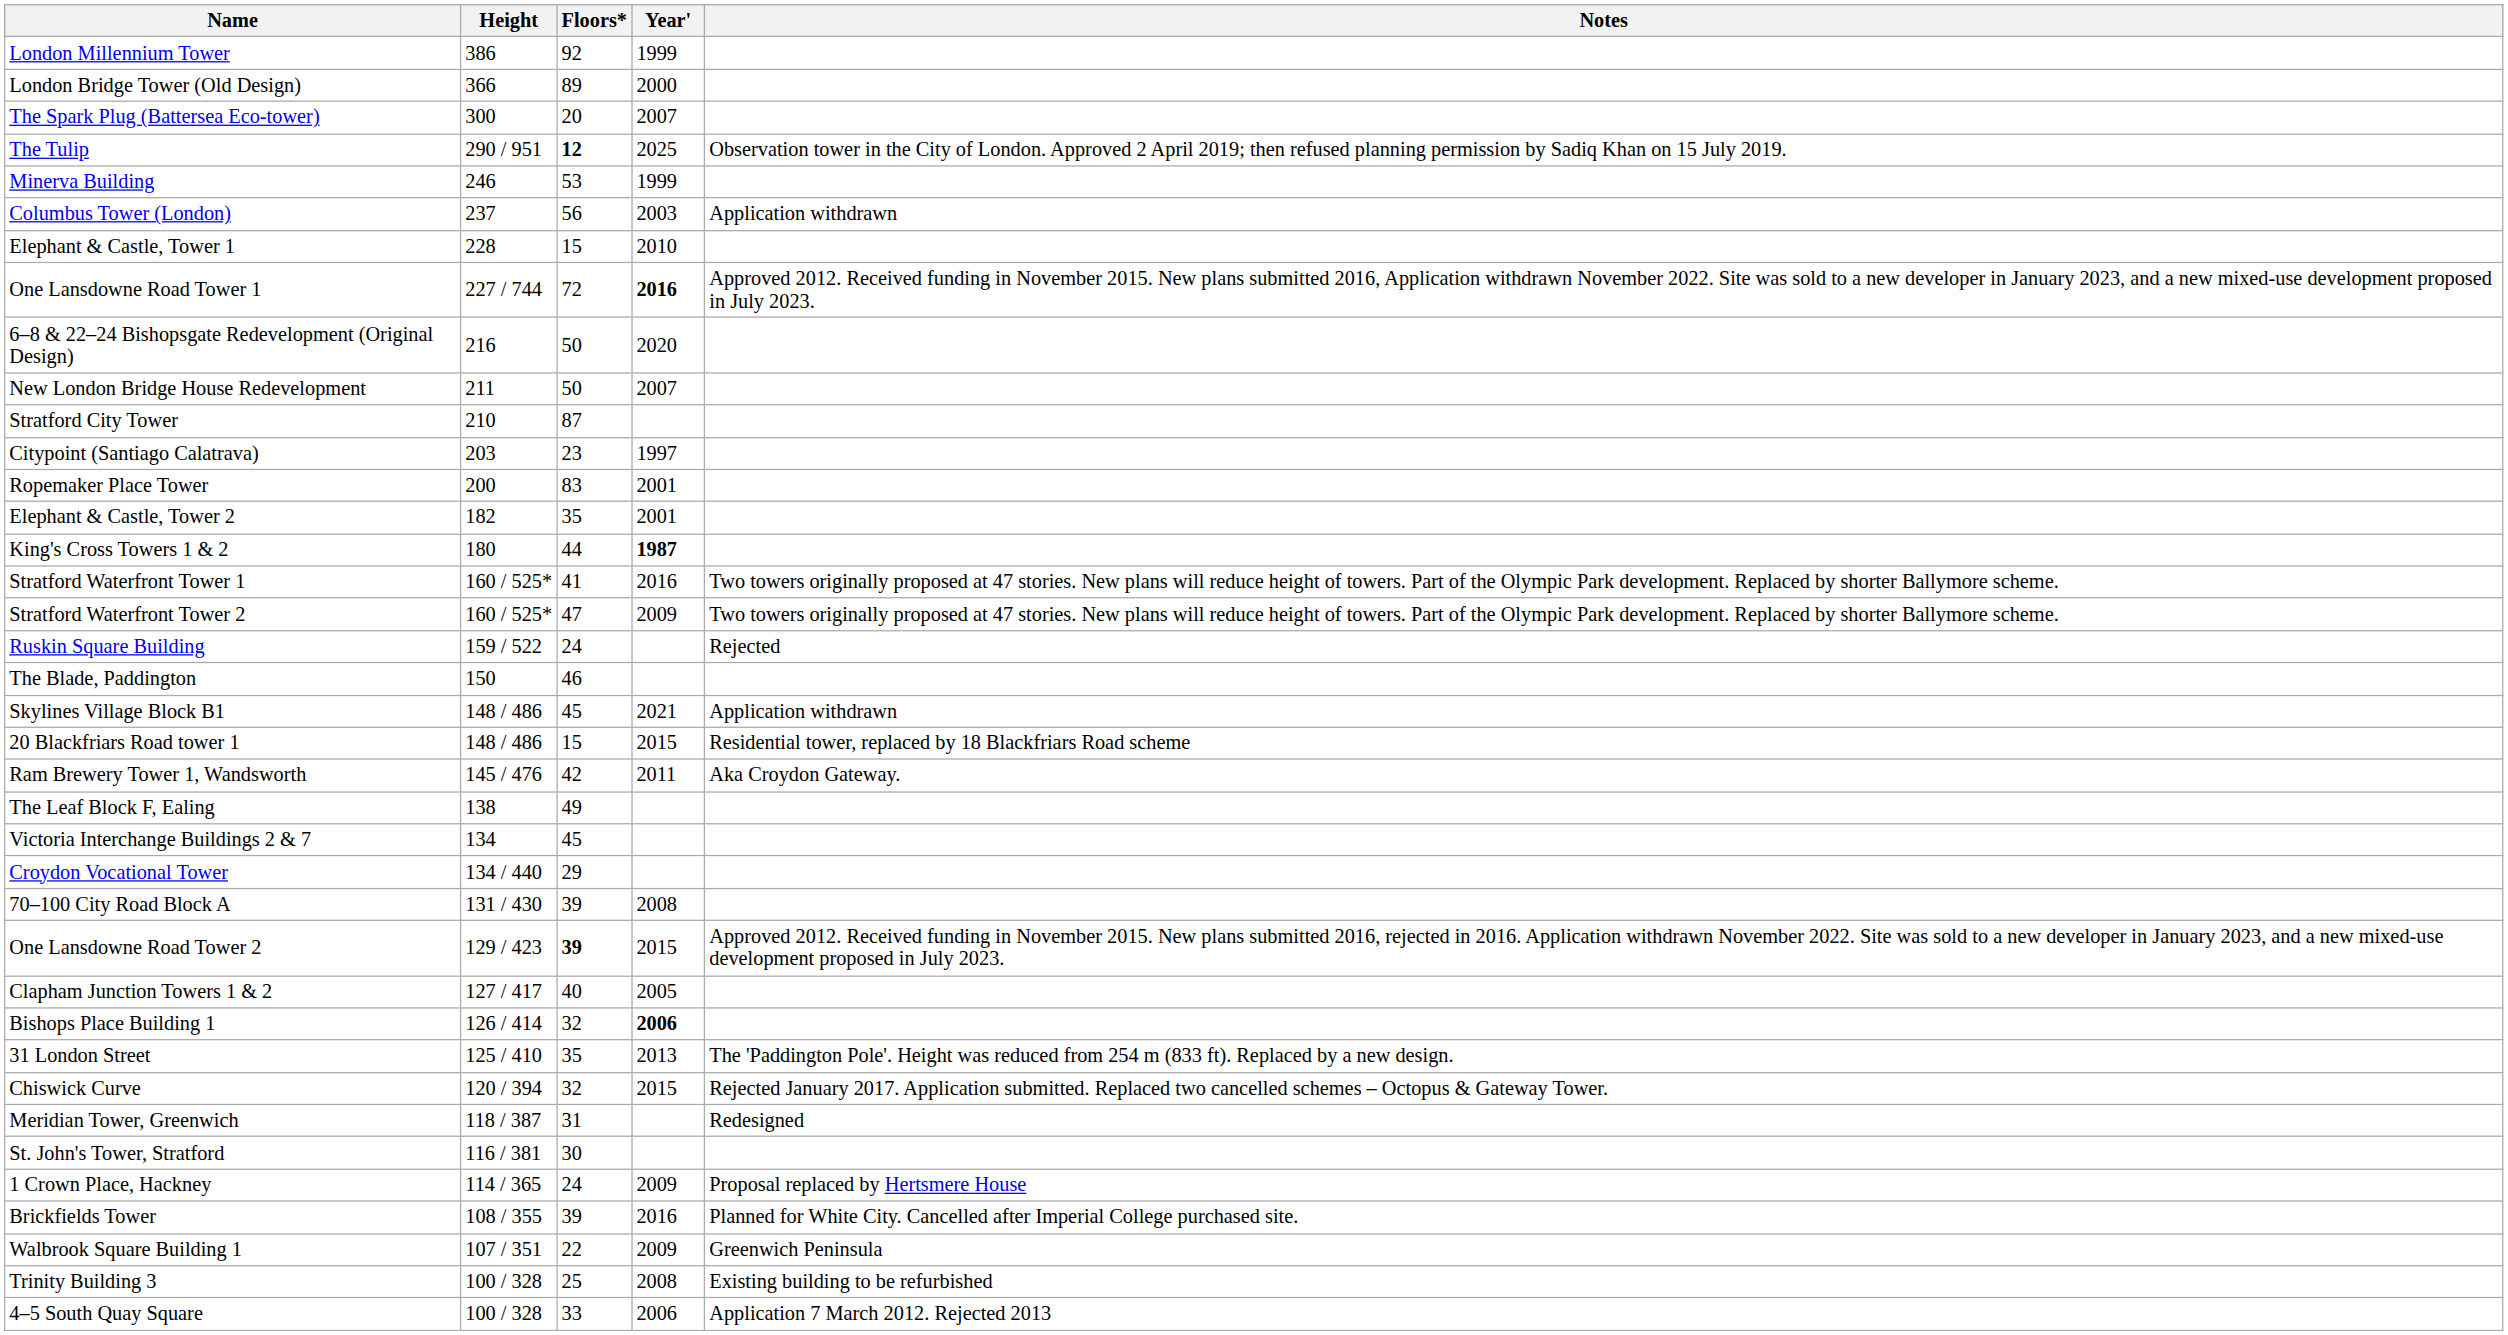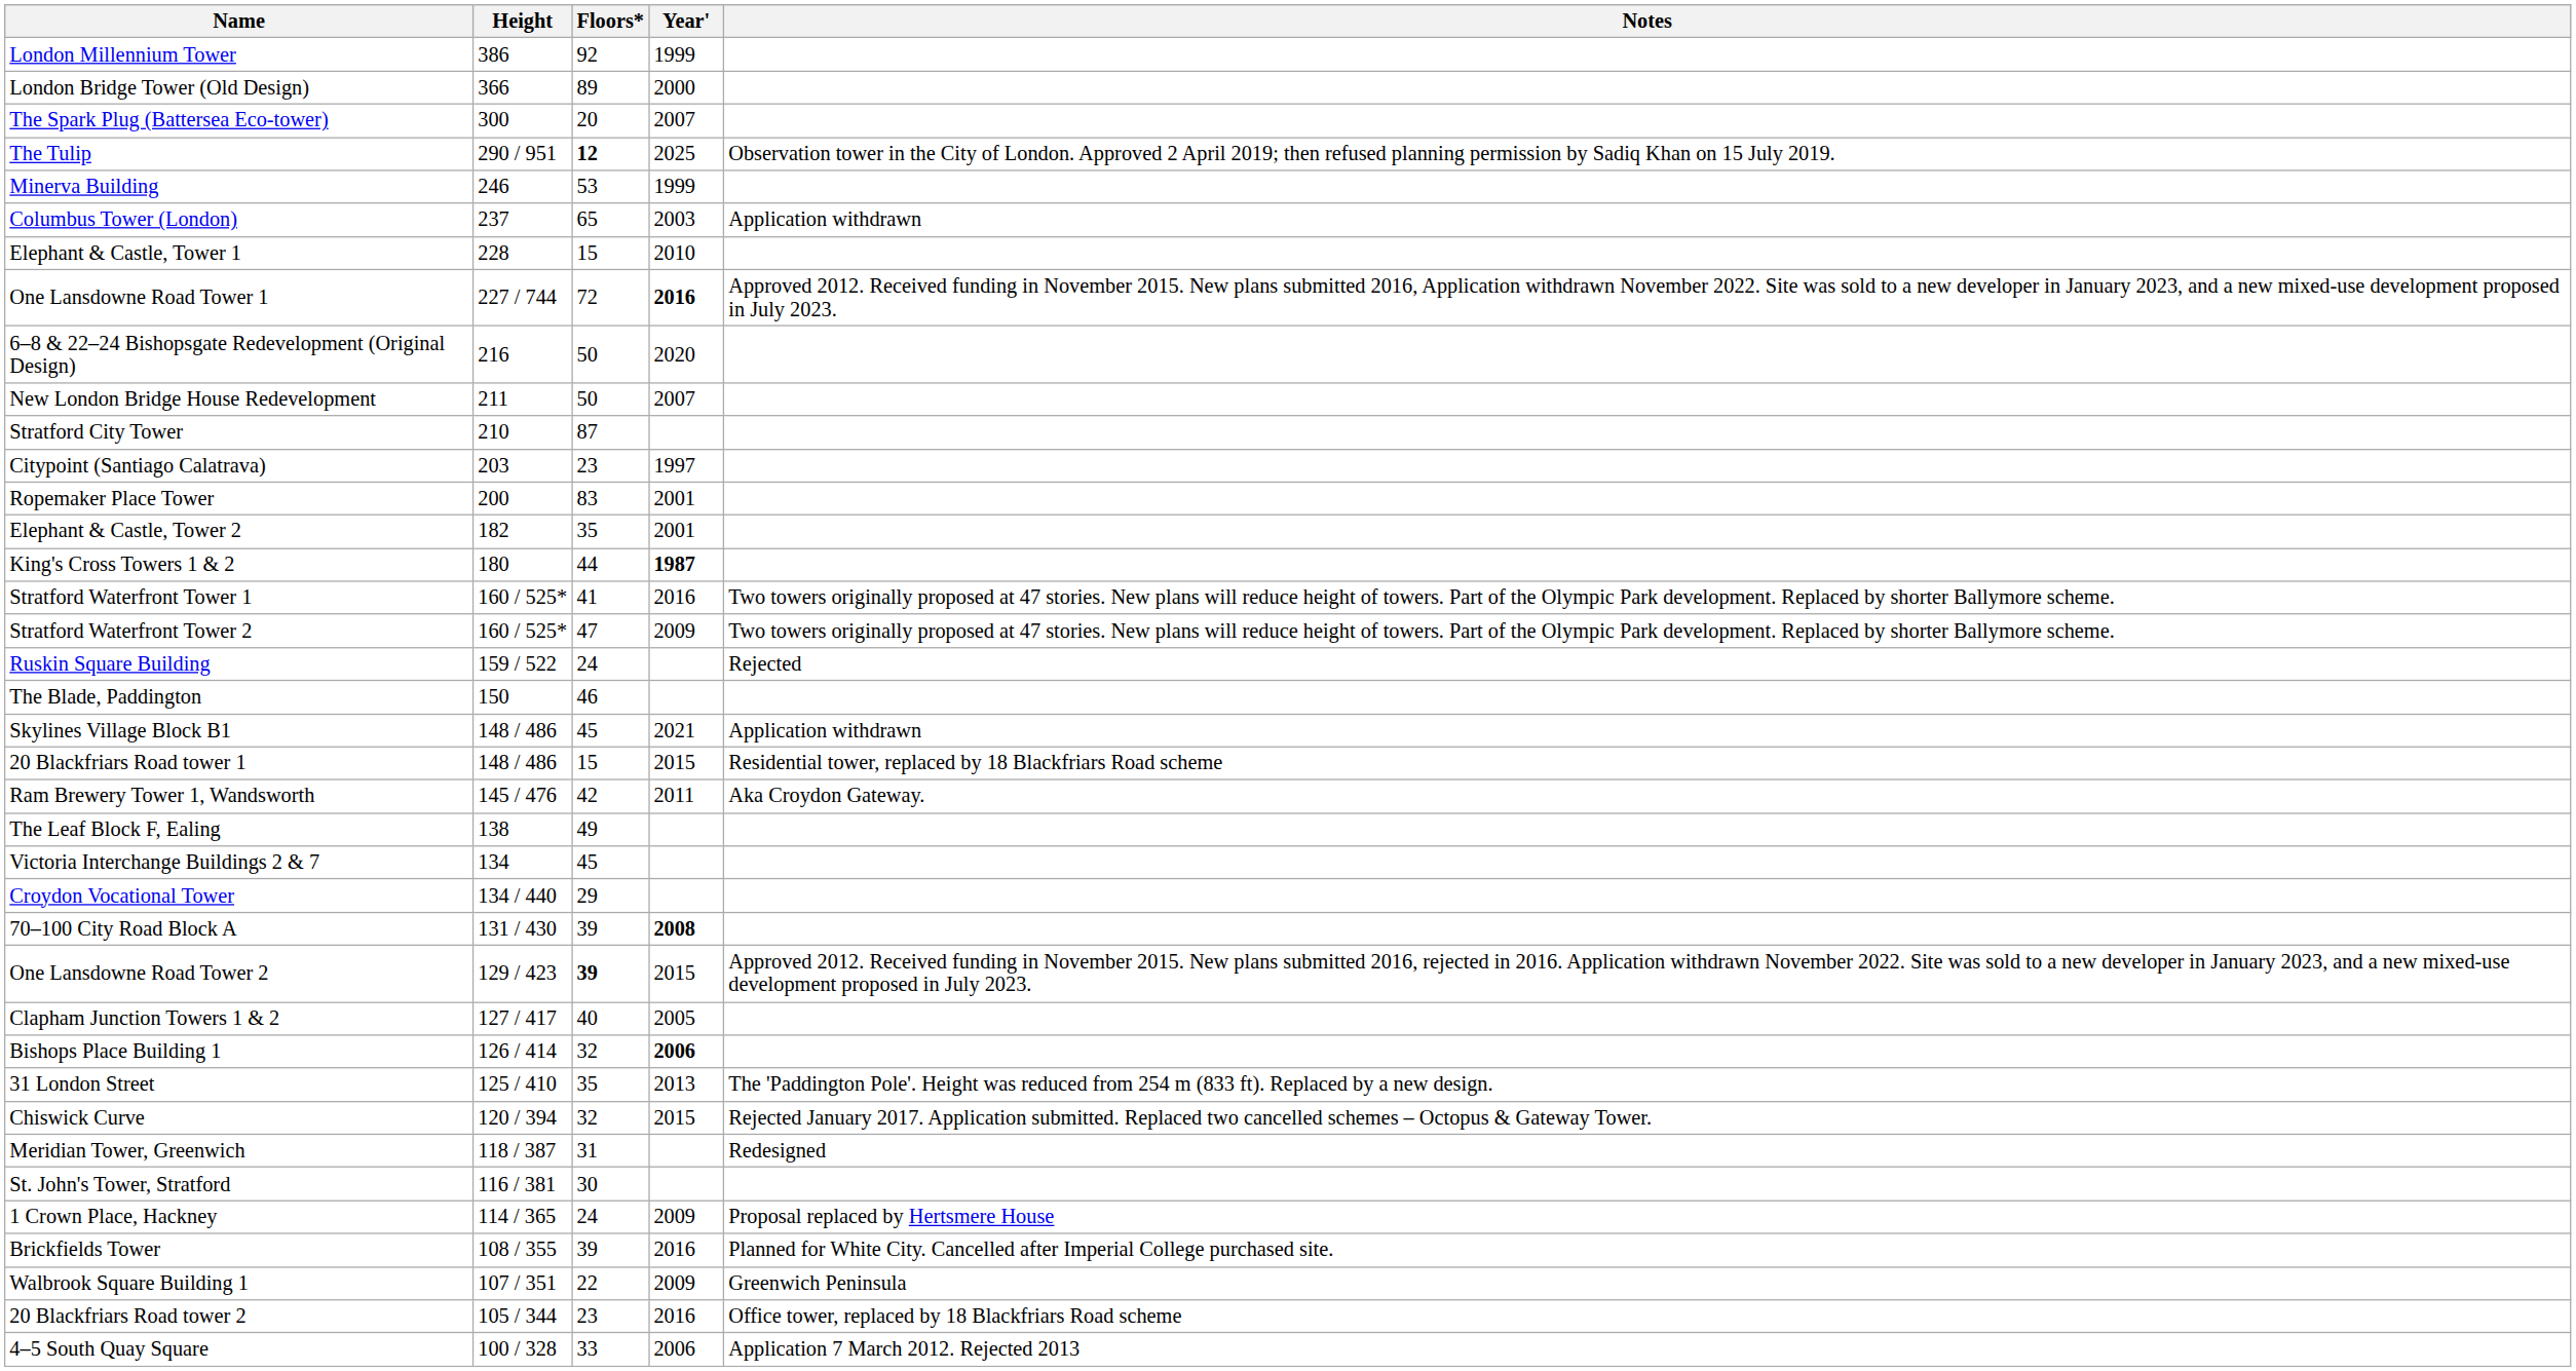 <table class="wikitable sortable" style="border:#999; background:#fff;">
 <tr style="background:#bdbbd7;">
 <th>Name</th>
 <th>Height<br></th>
 <th style="width:50px;">Floors*</th>
 <th style="width:50px;">Year'</th>
 <th class="unsortable">Notes</th>
 </tr>
 <tr>
 <td><a href='#'>London Millennium Tower</a></td>
 <td>386</td>
 <td>92</td>
 <td>1999</td>
 <td></td>
 </tr>
 <tr>
 <td>London Bridge Tower (Old Design)</td>
 <td>366</td>
 <td>89</td>
 <td>2000</td>
 <td></td>
 </tr>
 <tr>
 <td><a href='#'>The Spark Plug (Battersea Eco-tower)</a></td>
 <td>300</td>
 <td>20</td>
 <td>2007</td>
 <td></td>
 </tr>
 <tr>
 <td><a href='#'>The Tulip</a></td>
 <td>290 / 951</td>
 <td><strong>12</strong></td>
 <td>2025</td>
 <td>Observation tower in the City of London. Approved 2 April 2019; then refused planning permission by Sadiq Khan on 15 July 2019.</td>
 </tr>
 <tr>
 <td><a href='#'>Minerva Building</a></td>
 <td>246</td>
 <td>53</td>
 <td>1999</td>
 <td></td>
 </tr>
 <tr>
 <td><a href='#'>Columbus Tower (London)</a></td>
 <td>237</td>
-<td>56</td>
+<td>65</td>
 <td>2003</td>
 <td> Application withdrawn</td>
 </tr>
 <tr>
 <td>Elephant & Castle, Tower 1</td>
 <td>228</td>
 <td>15</td>
 <td>2010</td>
 <td></td>
 </tr>
 <tr>
 <td>One Lansdowne Road Tower 1</td>
 <td>227 / 744</td>
 <td>72</td>
 <td><strong>2016</strong></td>
 <td> Approved 2012. Received funding in November 2015. New plans submitted 2016, Application withdrawn November 2022. Site was sold to a new developer in January 2023, and a new mixed-use development proposed in July 2023.</td>
 </tr>
 <tr>
 <td>6–8 & 22–24 Bishopsgate Redevelopment (Original Design)</td>
 <td>216</td>
 <td>50</td>
 <td>2020</td>
 <td></td>
 </tr>
 <tr>
 <td>New London Bridge House Redevelopment</td>
 <td>211</td>
 <td>50</td>
 <td>2007</td>
 <td></td>
 </tr>
 <tr>
 <td>Stratford City Tower</td>
 <td>210</td>
 <td>87</td>
 <td></td>
 <td></td>
 </tr>
 <tr>
 <td>Citypoint (Santiago Calatrava)</td>
 <td>203</td>
 <td>23</td>
 <td>1997</td>
 <td></td>
 </tr>
 <tr>
 <td>Ropemaker Place Tower</td>
 <td>200</td>
 <td>83</td>
 <td>2001</td>
 <td></td>
 </tr>
 <tr>
 <td>Elephant & Castle, Tower 2</td>
 <td>182</td>
 <td>35</td>
 <td>2001</td>
 <td></td>
 </tr>
 <tr>
 <td>King's Cross Towers 1 & 2</td>
 <td>180</td>
 <td>44</td>
 <td><strong>1987</strong></td>
 <td></td>
 </tr>
 <tr>
 <td>Stratford Waterfront Tower 1</td>
 <td>160 / 525*</td>
 <td>41</td>
 <td>2016</td>
 <td> Two towers originally proposed at 47 stories. New plans will reduce height of towers. Part of the Olympic Park development. Replaced by shorter Ballymore scheme. </td>
 </tr>
 <tr>
 <td>Stratford Waterfront Tower 2</td>
 <td>160 / 525*</td>
 <td>47</td>
 <td>2009</td>
 <td> Two towers originally proposed at 47 stories. New plans will reduce height of towers. Part of the Olympic Park development. Replaced by shorter Ballymore scheme.</td>
 </tr>
 <tr>
 <td><a href='#'>Ruskin Square Building</a></td>
 <td>159 / 522</td>
 <td>24</td>
 <td></td>
 <td> Rejected</td>
 </tr>
 <tr>
 <td>The Blade, Paddington</td>
 <td>150</td>
 <td>46</td>
 <td></td>
 <td></td>
 </tr>
 <tr>
 <td>Skylines Village Block B1</td>
 <td>148 / 486</td>
 <td>45</td>
 <td>2021</td>
 <td> Application withdrawn</td>
 </tr>
 <tr>
 <td>20 Blackfriars Road tower 1</td>
 <td>148 / 486</td>
 <td>15</td>
 <td>2015</td>
 <td>Residential tower, replaced by 18 Blackfriars Road scheme</td>
 </tr>
 <tr>
 <td>Ram Brewery Tower 1, Wandsworth</td>
 <td>145 / 476</td>
 <td>42</td>
 <td>2011</td>
 <td> Aka Croydon Gateway.</td>
 </tr>
 <tr>
 <td>The Leaf Block F, Ealing</td>
 <td>138</td>
 <td>49</td>
 <td></td>
 <td></td>
 </tr>
 <tr>
 <td>Victoria Interchange Buildings 2 & 7</td>
 <td>134</td>
 <td>45</td>
 <td></td>
 <td></td>
 </tr>
 <tr>
 <td><a href='#'>Croydon Vocational Tower</a></td>
 <td>134 / 440</td>
 <td>29</td>
 <td></td>
 <td></td>
 </tr>
 <tr>
 <td>70–100 City Road Block A</td>
 <td>131 / 430</td>
 <td>39</td>
-<td>2008</td>
+<td><strong>2008</strong></td>
 <td></td>
 </tr>
 <tr>
 <td>One Lansdowne Road Tower 2</td>
 <td>129 / 423</td>
 <td><strong>39</strong></td>
 <td>2015</td>
 <td> Approved 2012. Received funding in November 2015. New plans submitted 2016, rejected in 2016. Application withdrawn November 2022. Site was sold to a new developer in January 2023, and a new mixed-use development proposed in July 2023.</td>
 </tr>
 <tr>
 <td>Clapham Junction Towers 1 & 2</td>
 <td>127 / 417</td>
 <td>40</td>
 <td>2005</td>
 <td></td>
 </tr>
 <tr>
 <td>Bishops Place Building 1</td>
 <td>126 / 414</td>
 <td>32</td>
 <td><strong>2006</strong></td>
 <td></td>
 </tr>
 <tr>
 <td>31 London Street</td>
 <td>125 / 410</td>
 <td>35</td>
 <td>2013</td>
 <td> The 'Paddington Pole'. Height was reduced from 254 m (833 ft). Replaced by a new design.</td>
 </tr>
 <tr>
 <td>Chiswick Curve</td>
 <td>120 / 394</td>
 <td>32</td>
 <td>2015</td>
 <td> Rejected January 2017. Application submitted. Replaced two cancelled schemes – Octopus & Gateway Tower.</td>
 </tr>
 <tr>
 <td>Meridian Tower, Greenwich</td>
 <td>118 / 387</td>
 <td>31</td>
 <td></td>
 <td> Redesigned</td>
 </tr>
 <tr>
 <td>St. John's Tower, Stratford</td>
 <td>116 / 381</td>
 <td>30</td>
 <td></td>
 <td></td>
 </tr>
 <tr>
 <td>1 Crown Place, Hackney</td>
 <td>114 / 365</td>
 <td>24</td>
 <td>2009</td>
 <td>Proposal replaced by <a href='#'>Hertsmere House</a></td>
 </tr>
 <tr>
 <td>Brickfields Tower</td>
 <td>108 / 355</td>
 <td>39</td>
 <td>2016</td>
 <td>Planned for White City. Cancelled after Imperial College purchased site.</td>
 </tr>
 <tr>
 <td>Walbrook Square Building 1</td>
 <td>107 / 351</td>
 <td>22</td>
 <td>2009</td>
 <td>Greenwich Peninsula</td>
 </tr>
 <tr>
-<td>Trinity Building 3</td>
-<td>100 / 328</td>
-<td>25</td>
-<td>2008</td>
-<td> Existing building to be refurbished</td>
+<td>20 Blackfriars Road tower 2</td>
+<td>105 / 344</td>
+<td>23</td>
+<td>2016</td>
+<td>Office tower, replaced by 18 Blackfriars Road scheme</td>
 </tr>
 <tr>
 <td>4–5 South Quay Square</td>
 <td>100 / 328</td>
 <td>33</td>
 <td>2006</td>
 <td>Application 7 March 2012. Rejected 2013</td>
 </tr>
 </table>
